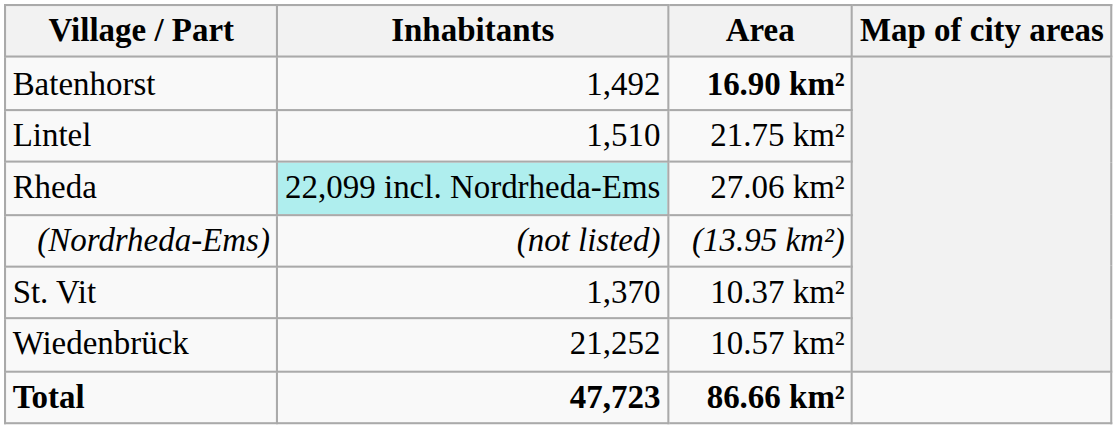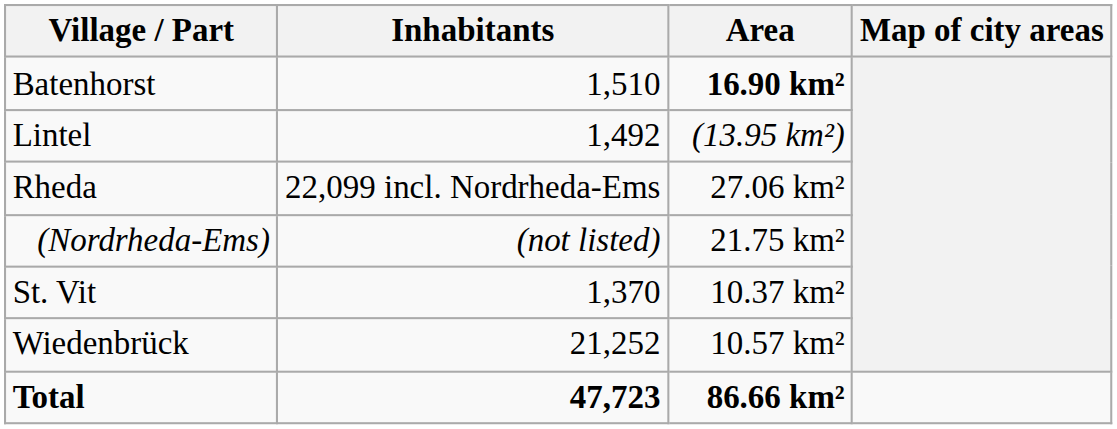 <table class="wikitable">
 <tr>
 <th>Village / Part</th>
 <th>Inhabitants</th>
 <th>Area</th>
 <th>Map of city areas</th>
 </tr>
 <tr>
 <td>Batenhorst</td>
-<td align="right">1,492</td>
+<td align="right">1,510</td>
 <td align="right"><strong>16.90 km²</strong></td>
 <th rowspan="6"></th>
 </tr>
 <tr>
 <td>Lintel</td>
-<td align="right">1,510</td>
-<td align="right">21.75 km²</td>
+<td align="right">1,492</td>
+<td align="right">  <em>(13.95 km²)</em></td>
 </tr>
 <tr>
 <td>Rheda</td>
-<td align="right" style="background: paleturquoise;">22,099 incl. Nordrheda-Ems</td>
+<td align="right">22,099 incl. Nordrheda-Ems</td>
 <td align="right">27.06 km²</td>
 </tr>
 <tr>
 <td>  <em> (Nordrheda-Ems)</em></td>
 <td align="right">  <em>(not listed)</em></td>
-<td align="right">  <em>(13.95 km²)</em></td>
+<td align="right">21.75 km²</td>
 </tr>
 <tr>
 <td>St. Vit</td>
 <td align="right">1,370</td>
 <td align="right">10.37 km²</td>
 </tr>
 <tr>
 <td>Wiedenbrück</td>
 <td align="right">21,252</td>
 <td align="right">10.57 km²</td>
 </tr>
 <tr>
 <td><strong>Total</strong></td>
 <td align="right"><strong>47,723</strong></td>
 <td align="right"><strong>86.66 km²</strong></td>
 </tr>
 </table>
